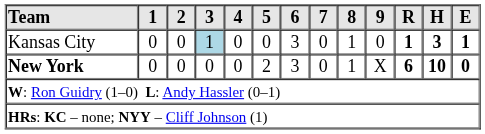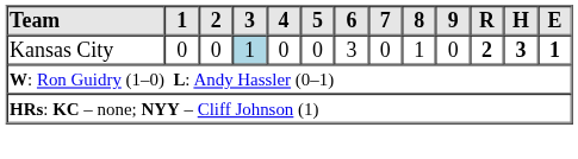 <table border=1 cellspacing=0 width=425 style="margin-left:3em;">
 <tr style="text-align:center; background-color:#e6e6e6;">
 <th align=left width=28%>Team</th>
 <th width=6%>1</th>
 <th width=6%>2</th>
 <th width=6%>3</th>
 <th width=6%>4</th>
 <th width=6%>5</th>
 <th width=6%>6</th>
 <th width=6%>7</th>
 <th width=6%>8</th>
 <th width=6%>9</th>
 <th width=6%>R</th>
 <th width=6%>H</th>
 <th width=6%>E</th>
 </tr>
 <tr style="text-align:center;">
 <td align=left>Kansas City</td>
 <td>0</td>
 <td>0</td>
 <td style="background: lightblue;">1</td>
 <td>0</td>
 <td>0</td>
 <td>3</td>
 <td>0</td>
 <td>1</td>
 <td>0</td>
-<td><strong>1</strong></td>
+<td><strong>2</strong></td>
 <td><strong>3</strong></td>
 <td><strong>1</strong></td>
-</tr>
-<tr style="text-align:center;">
-<td align=left><strong>New York</strong></td>
-<td>0</td>
-<td>0</td>
-<td>0</td>
-<td>0</td>
-<td>2</td>
-<td>3</td>
-<td>0</td>
-<td>1</td>
-<td>X</td>
-<td><strong>6</strong></td>
-<td><strong>10</strong></td>
-<td><strong>0</strong></td>
 </tr>
 <tr style="text-align:left;">
 <td colspan=13><small><strong>W</strong>: <a href='#'>Ron Guidry</a> (1–0)  <strong>L</strong>: <a href='#'>Andy Hassler</a> (0–1)  </small></td>
 </tr>
 <tr style="text-align:left;">
 <td colspan=13><small><strong>HRs</strong>: <strong>KC</strong> – none; <strong>NYY</strong> – <a href='#'>Cliff Johnson</a> (1)</small></td>
 </tr>
 </table>
